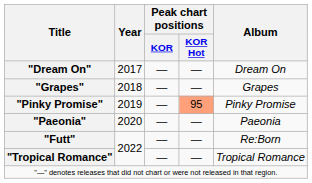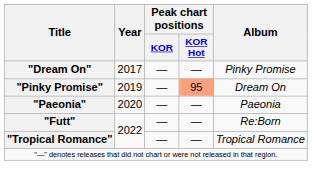 <table class="wikitable plainrowheaders" style="text-align:center;">
 <tr>
 <th scope="col" rowspan="2">Title</th>
 <th scope="col" rowspan="2">Year</th>
 <th scope="col" colspan="2">Peak chart <br> positions</th>
 <th rowspan="2">Album</th>
 </tr>
 <tr>
 <th scope="col" style="width:3em;font-size:90%;"><a href='#'>KOR</a><br></th>
 <th scope="col" style="width:3em;font-size:90%;"><a href='#'>KOR<br>Hot</a><br></th>
 </tr>
 <tr>
 <th scope="row">"Dream On" </th>
 <td>2017</td>
 <td>—</td>
 <td>—</td>
-<td><em>Dream On</em></td>
-</tr>
-<tr>
-<th scope="row">"Grapes" </th>
-<td>2018</td>
-<td>—</td>
-<td>—</td>
-<td><em>Grapes</em></td>
+<td><em>Pinky Promise</em></td>
 </tr>
 <tr>
 <th scope="row">"Pinky Promise" </th>
 <td>2019</td>
 <td>—</td>
 <td style="background: lightsalmon;">95</td>
-<td><em>Pinky Promise</em></td>
+<td><em>Dream On</em></td>
 </tr>
 <tr>
 <th scope="row">"Paeonia" </th>
 <td>2020</td>
 <td>—</td>
 <td>—</td>
 <td><em>Paeonia</em></td>
 </tr>
 <tr>
 <th scope="row">"Futt" </th>
 <td rowspan="2">2022</td>
 <td>—</td>
 <td>—</td>
 <td><em>Re:Born</em></td>
 </tr>
 <tr>
 <th scope="row">"Tropical Romance" </th>
 <td>—</td>
 <td>—</td>
 <td><em>Tropical Romance</em></td>
 </tr>
 <tr>
 <td colspan="5" style="font-size:8pt">"—" denotes releases that did not chart or were not released in that region.</td>
 </tr>
 </table>
